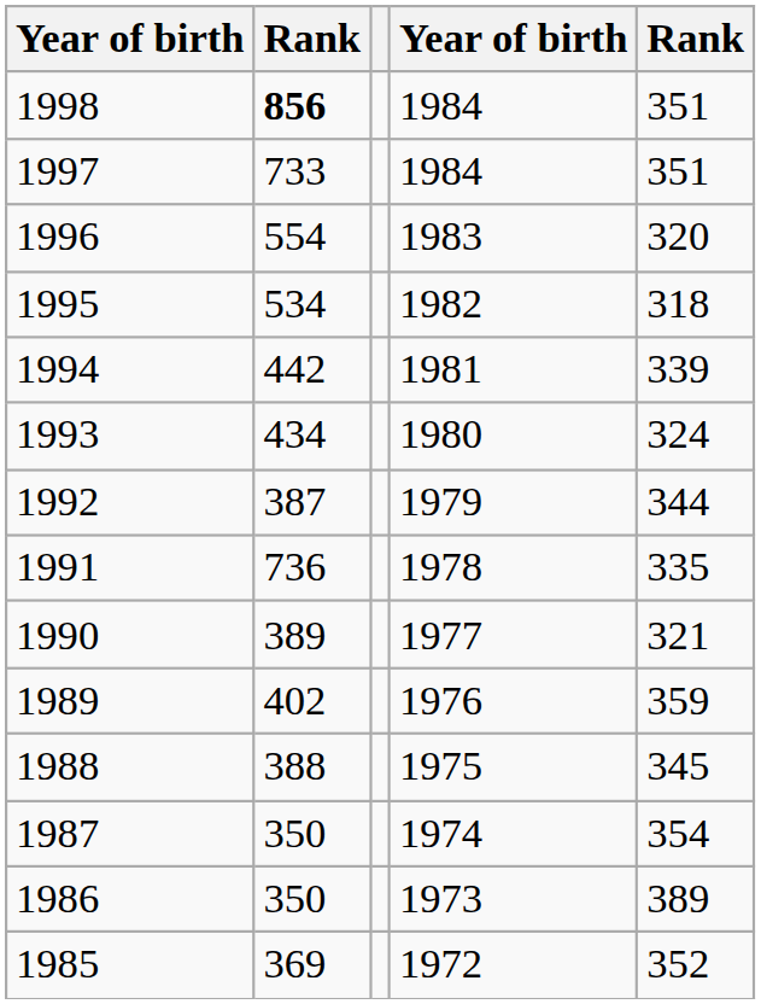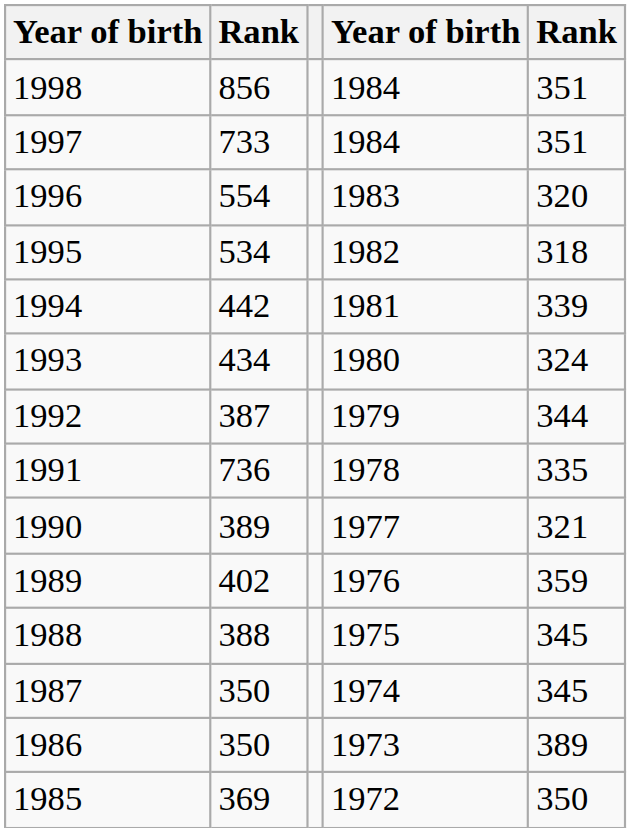 <table class="wikitable">
 <tr>
 <th>Year of birth</th>
 <th>Rank</th>
 <th></th>
 <th>Year of birth</th>
 <th>Rank</th>
 </tr>
 <tr>
 <td>1998</td>
-<td><strong>856</strong></td>
+<td>856</td>
 <td></td>
 <td>1984</td>
 <td>351</td>
 </tr>
 <tr>
 <td>1997</td>
 <td>733</td>
 <td></td>
 <td>1984</td>
 <td>351</td>
 </tr>
 <tr>
 <td>1996</td>
 <td>554</td>
 <td></td>
 <td>1983</td>
 <td>320</td>
 </tr>
 <tr>
 <td>1995</td>
 <td>534</td>
 <td></td>
 <td>1982</td>
 <td>318</td>
 </tr>
 <tr>
 <td>1994</td>
 <td>442</td>
 <td></td>
 <td>1981</td>
 <td>339</td>
 </tr>
 <tr>
 <td>1993</td>
 <td>434</td>
 <td></td>
 <td>1980</td>
 <td>324</td>
 </tr>
 <tr>
 <td>1992</td>
 <td>387</td>
 <td></td>
 <td>1979</td>
 <td>344</td>
 </tr>
 <tr>
 <td>1991</td>
 <td>736</td>
 <td></td>
 <td>1978</td>
 <td>335</td>
 </tr>
 <tr>
 <td>1990</td>
 <td>389</td>
 <td></td>
 <td>1977</td>
 <td>321</td>
 </tr>
 <tr>
 <td>1989</td>
 <td>402</td>
 <td></td>
 <td>1976</td>
 <td>359</td>
 </tr>
 <tr>
 <td>1988</td>
 <td>388</td>
 <td></td>
 <td>1975</td>
 <td>345</td>
 </tr>
 <tr>
 <td>1987</td>
 <td>350</td>
 <td></td>
 <td>1974</td>
-<td>354</td>
+<td>345</td>
 </tr>
 <tr>
 <td>1986</td>
 <td>350</td>
 <td></td>
 <td>1973</td>
 <td>389</td>
 </tr>
 <tr>
 <td>1985</td>
 <td>369</td>
 <td></td>
 <td>1972</td>
-<td>352</td>
+<td>350</td>
 </tr>
 </table>
